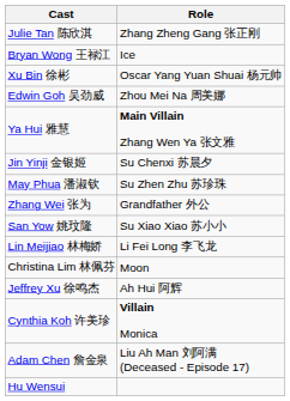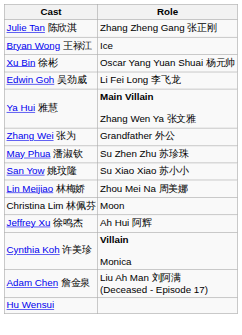 <table class="wikitable">
 <tr>
 <th>Cast</th>
 <th>Role</th>
 </tr>
 <tr>
 <td><a href='#'>Julie Tan</a> 陈欣淇</td>
 <td>Zhang Zheng Gang 张正刚</td>
 </tr>
 <tr>
 <td><a href='#'>Bryan Wong</a> 王禄江</td>
 <td>Ice</td>
 </tr>
 <tr>
 <td><a href='#'>Xu Bin</a> 徐彬</td>
 <td>Oscar Yang Yuan Shuai 杨元帅</td>
 </tr>
 <tr>
 <td><a href='#'>Edwin Goh</a> 吴劲威</td>
-<td>Zhou Mei Na 周美娜</td>
+<td>Li Fei Long 李飞龙</td>
 </tr>
 <tr>
 <td><a href='#'>Ya Hui</a> 雅慧</td>
 <td><strong>Main Villain</strong> <br><br>Zhang Wen Ya 张文雅</td>
 </tr>
 <tr>
-<td><a href='#'>Jin Yinji</a> 金银姬</td>
-<td>Su Chenxi 苏晨夕</td>
+<td><a href='#'>Zhang Wei</a> 张为</td>
+<td>Grandfather 外公</td>
 </tr>
 <tr>
 <td><a href='#'>May Phua</a> 潘淑钦</td>
 <td>Su Zhen Zhu 苏珍珠</td>
-</tr>
-<tr>
-<td><a href='#'>Zhang Wei</a> 张为</td>
-<td>Grandfather 外公</td>
 </tr>
 <tr>
 <td><a href='#'>San Yow</a> 姚玟隆</td>
 <td>Su Xiao Xiao 苏小小</td>
 </tr>
 <tr>
 <td><a href='#'>Lin Meijiao</a> 林梅娇</td>
-<td>Li Fei Long 李飞龙</td>
+<td>Zhou Mei Na 周美娜</td>
 </tr>
 <tr>
 <td>Christina Lim 林佩芬</td>
 <td>Moon</td>
 </tr>
 <tr>
 <td><a href='#'>Jeffrey Xu</a> 徐鸣杰</td>
 <td>Ah Hui 阿辉</td>
 </tr>
 <tr>
 <td><a href='#'>Cynthia Koh</a> 许美珍</td>
 <td><strong>Villain</strong> <br><br>Monica</td>
 </tr>
 <tr>
 <td><a href='#'>Adam Chen</a> 詹金泉</td>
 <td>Liu Ah Man 刘阿满 <br> (Deceased - Episode 17)</td>
 </tr>
 <tr>
 <td><a href='#'>Hu Wensui</a></td>
 <td></td>
 </tr>
 </table>
